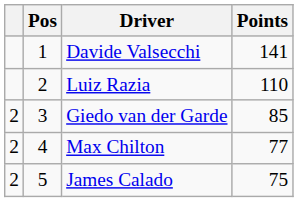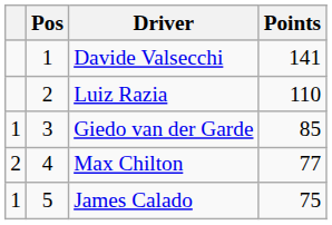 <table class="wikitable" style="font-size: 85%;">
 <tr>
 <th></th>
 <th>Pos</th>
 <th>Driver</th>
 <th>Points</th>
 </tr>
 <tr>
 <td align="left"></td>
 <td align="center">1</td>
 <td> <a href='#'>Davide Valsecchi</a></td>
 <td align="right">141</td>
 </tr>
 <tr>
 <td align="left"></td>
 <td align="center">2</td>
 <td> <a href='#'>Luiz Razia</a></td>
 <td align="right">110</td>
 </tr>
 <tr>
-<td align="left"> 2</td>
+<td align="left"> 1</td>
 <td align="center">3</td>
 <td> <a href='#'>Giedo van der Garde</a></td>
 <td align="right">85</td>
 </tr>
 <tr>
 <td align="left"> 2</td>
 <td align="center">4</td>
 <td> <a href='#'>Max Chilton</a></td>
 <td align="right">77</td>
 </tr>
 <tr>
-<td align="left"> 2</td>
+<td align="left"> 1</td>
 <td align="center">5</td>
 <td> <a href='#'>James Calado</a></td>
 <td align="right">75</td>
 </tr>
 </table>
